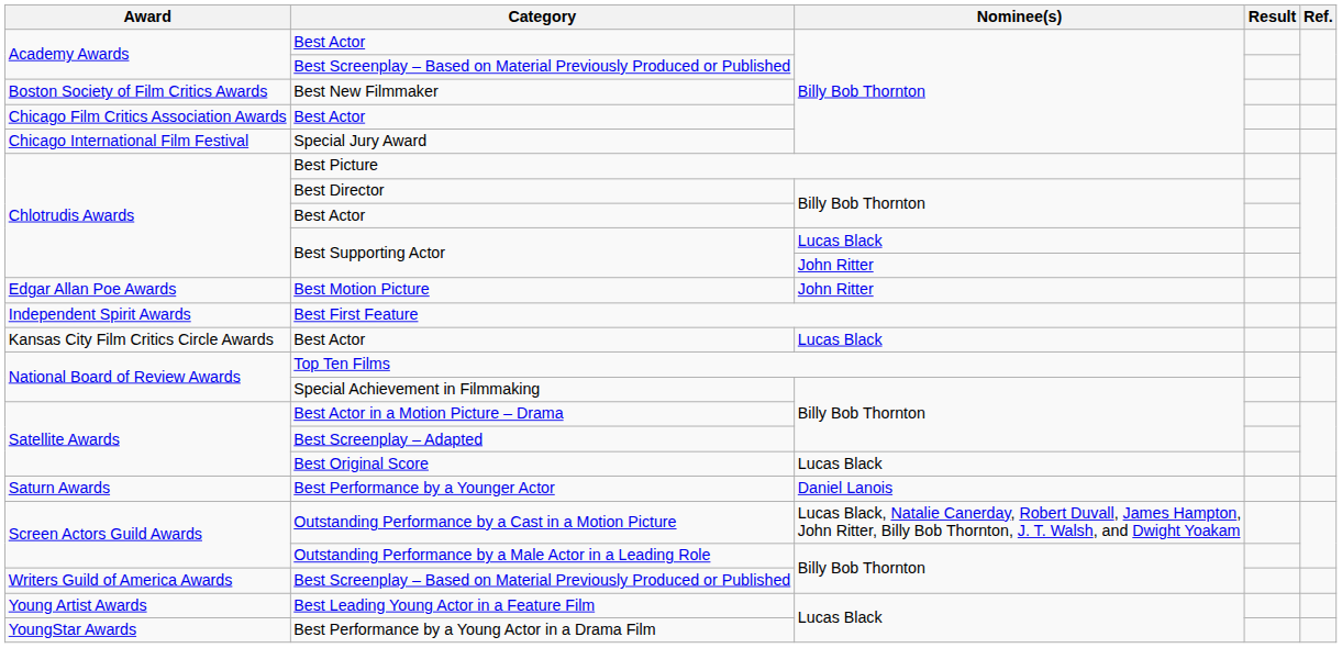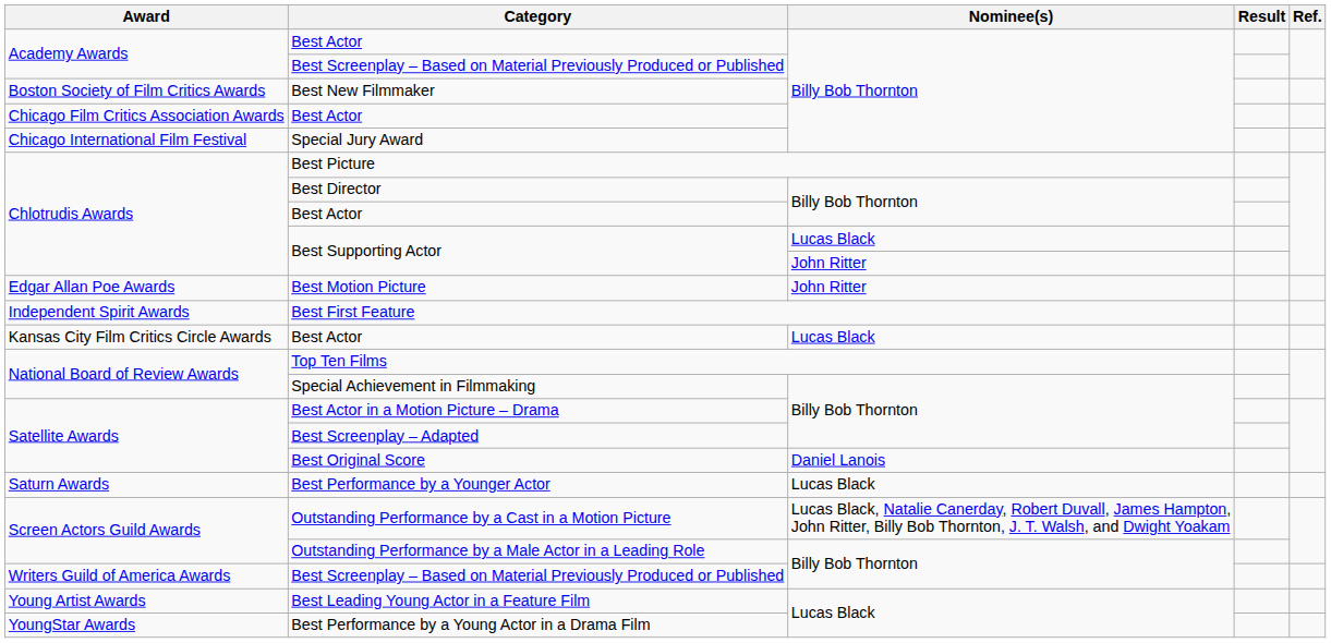 <table class="wikitable plainrowheaders">
 <tr>
 <th>Award</th>
 <th>Category</th>
 <th>Nominee(s)</th>
 <th>Result</th>
 <th>Ref.</th>
 </tr>
 <tr>
 <td rowspan="2"><a href='#'>Academy Awards</a></td>
 <td><a href='#'>Best Actor</a></td>
 <td rowspan="5"><a href='#'>Billy Bob Thornton</a></td>
 <td></td>
 <td align="center" rowspan="2"> <br> </td>
 </tr>
 <tr>
 <td><a href='#'>Best Screenplay – Based on Material Previously Produced or Published</a></td>
 <td></td>
 </tr>
 <tr>
 <td><a href='#'>Boston Society of Film Critics Awards</a></td>
 <td>Best New Filmmaker</td>
 <td></td>
 <td align="center"></td>
 </tr>
 <tr>
 <td><a href='#'>Chicago Film Critics Association Awards</a></td>
 <td><a href='#'>Best Actor</a></td>
 <td></td>
 <td align="center"></td>
 </tr>
 <tr>
 <td><a href='#'>Chicago International Film Festival</a></td>
 <td>Special Jury Award</td>
 <td></td>
 <td align="center"></td>
 </tr>
 <tr>
 <td rowspan="5"><a href='#'>Chlotrudis Awards</a></td>
 <td colspan="2">Best Picture</td>
 <td></td>
 <td align="center" rowspan="5"></td>
 </tr>
 <tr>
 <td>Best Director</td>
 <td rowspan="2">Billy Bob Thornton</td>
 <td></td>
 </tr>
 <tr>
 <td>Best Actor</td>
 <td></td>
 </tr>
 <tr>
 <td rowspan="2">Best Supporting Actor</td>
 <td><a href='#'>Lucas Black</a></td>
 <td></td>
 </tr>
 <tr>
 <td><a href='#'>John Ritter</a></td>
 <td></td>
 </tr>
 <tr>
 <td><a href='#'>Edgar Allan Poe Awards</a></td>
 <td><a href='#'>Best Motion Picture</a></td>
 <td><a href='#'>John Ritter</a></td>
 <td></td>
 <td align="center"></td>
 </tr>
 <tr>
 <td><a href='#'>Independent Spirit Awards</a></td>
 <td colspan="2"><a href='#'>Best First Feature</a></td>
 <td></td>
 <td align="center"></td>
 </tr>
 <tr>
 <td>Kansas City Film Critics Circle Awards</td>
 <td>Best Actor</td>
 <td><a href='#'>Lucas Black</a></td>
 <td></td>
 <td align="center"></td>
 </tr>
 <tr>
 <td rowspan="2"><a href='#'>National Board of Review Awards</a></td>
 <td colspan="2"><a href='#'>Top Ten Films</a></td>
 <td></td>
 <td align="center" rowspan="2"></td>
 </tr>
 <tr>
 <td>Special Achievement in Filmmaking</td>
 <td rowspan="3">Billy Bob Thornton</td>
 <td></td>
 </tr>
 <tr>
 <td rowspan="3"><a href='#'>Satellite Awards</a></td>
 <td><a href='#'>Best Actor in a Motion Picture – Drama</a></td>
 <td></td>
 <td align="center" rowspan="3"></td>
 </tr>
 <tr>
 <td><a href='#'>Best Screenplay – Adapted</a></td>
 <td></td>
 </tr>
 <tr>
 <td><a href='#'>Best Original Score</a></td>
-<td>Lucas Black</td>
+<td><a href='#'>Daniel Lanois</a></td>
 <td></td>
 </tr>
 <tr>
 <td><a href='#'>Saturn Awards</a></td>
 <td><a href='#'>Best Performance by a Younger Actor</a></td>
-<td><a href='#'>Daniel Lanois</a></td>
+<td>Lucas Black</td>
 <td></td>
 <td align="center"></td>
 </tr>
 <tr>
 <td rowspan="2"><a href='#'>Screen Actors Guild Awards</a></td>
 <td><a href='#'>Outstanding Performance by a Cast in a Motion Picture</a></td>
 <td>Lucas Black, <a href='#'>Natalie Canerday</a>, <a href='#'>Robert Duvall</a>, <a href='#'>James Hampton</a>, <br> John Ritter, Billy Bob Thornton, <a href='#'>J. T. Walsh</a>, and <a href='#'>Dwight Yoakam</a></td>
 <td></td>
 <td align="center" rowspan="2"></td>
 </tr>
 <tr>
 <td><a href='#'>Outstanding Performance by a Male Actor in a Leading Role</a></td>
 <td rowspan="2">Billy Bob Thornton</td>
 <td></td>
 </tr>
 <tr>
 <td><a href='#'>Writers Guild of America Awards</a></td>
 <td><a href='#'>Best Screenplay – Based on Material Previously Produced or Published</a></td>
 <td></td>
 <td align="center"></td>
 </tr>
 <tr>
 <td><a href='#'>Young Artist Awards</a></td>
 <td><a href='#'>Best Leading Young Actor in a Feature Film</a></td>
 <td rowspan="2">Lucas Black</td>
 <td></td>
 <td align="center"></td>
 </tr>
 <tr>
 <td><a href='#'>YoungStar Awards</a></td>
 <td>Best Performance by a Young Actor in a Drama Film</td>
 <td></td>
 <td align="center"></td>
 </tr>
 </table>
